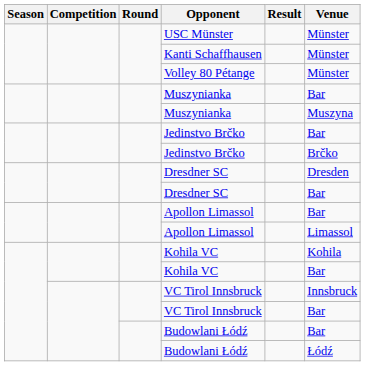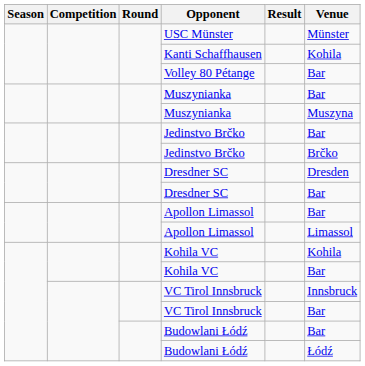 <table class="wikitable">
 <tr>
 <th>Season</th>
 <th>Competition</th>
 <th>Round</th>
 <th>Opponent</th>
 <th>Result</th>
 <th>Venue</th>
 </tr>
 <tr>
 <td rowspan="3"></td>
 <td rowspan="3"></td>
 <td rowspan="3"></td>
 <td> <a href='#'>USC Münster</a></td>
 <td></td>
 <td><a href='#'>Münster</a></td>
 </tr>
 <tr>
 <td> <a href='#'>Kanti Schaffhausen</a></td>
 <td></td>
-<td><a href='#'>Münster</a></td>
+<td><a href='#'>Kohila</a></td>
 </tr>
 <tr>
 <td> <a href='#'>Volley 80 Pétange</a></td>
 <td></td>
-<td><a href='#'>Münster</a></td>
+<td><a href='#'>Bar</a></td>
 </tr>
 <tr>
 <td rowspan="2"></td>
 <td rowspan="2"></td>
 <td rowspan="2"></td>
 <td> <a href='#'>Muszynianka</a></td>
 <td></td>
 <td><a href='#'>Bar</a></td>
 </tr>
 <tr>
 <td> <a href='#'>Muszynianka</a></td>
 <td></td>
 <td><a href='#'>Muszyna</a></td>
 </tr>
 <tr>
 <td rowspan="2"></td>
 <td rowspan="2"></td>
 <td rowspan="2"></td>
 <td> <a href='#'>Jedinstvo Brčko</a></td>
 <td></td>
 <td><a href='#'>Bar</a></td>
 </tr>
 <tr>
 <td> <a href='#'>Jedinstvo Brčko</a></td>
 <td></td>
 <td><a href='#'>Brčko</a></td>
 </tr>
 <tr>
 <td rowspan="2"></td>
 <td rowspan="2"></td>
 <td rowspan="2"></td>
 <td> <a href='#'>Dresdner SC</a></td>
 <td></td>
 <td><a href='#'>Dresden</a></td>
 </tr>
 <tr>
 <td> <a href='#'>Dresdner SC</a></td>
 <td></td>
 <td><a href='#'>Bar</a></td>
 </tr>
 <tr>
 <td rowspan="2"></td>
 <td rowspan="2"></td>
 <td rowspan="2"></td>
 <td> <a href='#'>Apollon Limassol</a></td>
 <td></td>
 <td><a href='#'>Bar</a></td>
 </tr>
 <tr>
 <td> <a href='#'>Apollon Limassol</a></td>
 <td></td>
 <td><a href='#'>Limassol</a></td>
 </tr>
 <tr>
 <td rowspan="6"></td>
 <td rowspan="2"></td>
 <td rowspan="2"></td>
 <td> <a href='#'>Kohila VC</a></td>
 <td></td>
 <td><a href='#'>Kohila</a></td>
 </tr>
 <tr>
 <td> <a href='#'>Kohila VC</a></td>
 <td></td>
 <td><a href='#'>Bar</a></td>
 </tr>
 <tr>
 <td rowspan="4"></td>
 <td rowspan="2"></td>
 <td> <a href='#'>VC Tirol Innsbruck</a></td>
 <td></td>
 <td><a href='#'>Innsbruck</a></td>
 </tr>
 <tr>
 <td> <a href='#'>VC Tirol Innsbruck</a></td>
 <td></td>
 <td><a href='#'>Bar</a></td>
 </tr>
 <tr>
 <td rowspan="2"></td>
 <td> <a href='#'>Budowlani Łódź</a></td>
 <td></td>
 <td><a href='#'>Bar</a></td>
 </tr>
 <tr>
 <td> <a href='#'>Budowlani Łódź</a></td>
 <td></td>
 <td><a href='#'>Łódź</a></td>
 </tr>
 </table>
